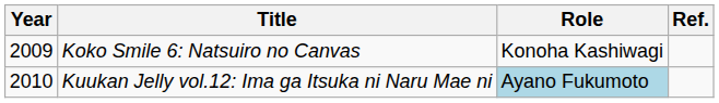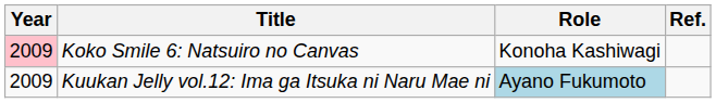 <table class="wikitable">
 <tr>
 <th>Year</th>
 <th>Title</th>
 <th>Role</th>
 <th>Ref.</th>
 </tr>
 <tr>
-<td>2009</td>
+<td style="background: pink;">2009</td>
 <td><em>Koko Smile 6: Natsuiro no Canvas</em></td>
 <td>Konoha Kashiwagi</td>
 <td></td>
 </tr>
 <tr>
-<td>2010</td>
+<td>2009</td>
 <td><em>Kuukan Jelly vol.12: Ima ga Itsuka ni Naru Mae ni</em></td>
 <td style="background: lightblue;">Ayano Fukumoto</td>
 <td></td>
 </tr>
 </table>
